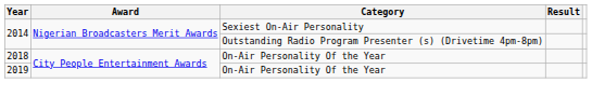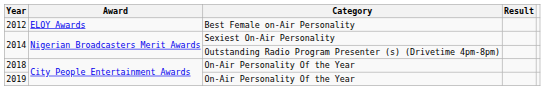 <table class="wikitable plainrowheaders sortable">
 <tr>
 <th>Year</th>
 <th>Award</th>
 <th>Category</th>
 <th>Result</th>
+</tr>
+<tr>
+<td rowspan="1">2012</td>
+<td><a href='#'>ELOY Awards</a></td>
+<td>Best Female on-Air Personality</td>
+<td></td>
+<td></td>
 </tr>
 <tr>
 <td rowspan="2">2014</td>
 <td rowspan="2"><a href='#'>Nigerian Broadcasters Merit Awards</a></td>
 <td>Sexiest On-Air Personality</td>
 <td></td>
 <td></td>
 </tr>
 <tr>
 <td>Outstanding Radio Program Presenter (s) (Drivetime 4pm-8pm)</td>
 <td></td>
 <td></td>
 </tr>
 <tr>
 <td rowspan="1">2018</td>
 <td rowspan="2"><a href='#'>City People Entertainment Awards</a></td>
 <td>On-Air Personality Of the Year</td>
 <td></td>
 <td></td>
 </tr>
 <tr>
 <td rowspan="1">2019</td>
 <td>On-Air Personality Of the Year</td>
 <td></td>
 <td></td>
 </tr>
 </table>
